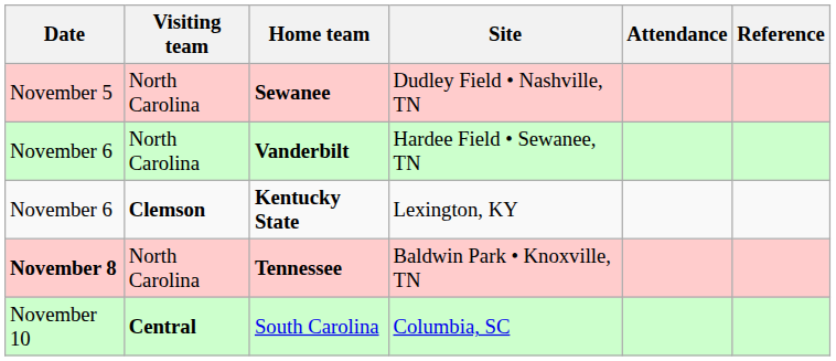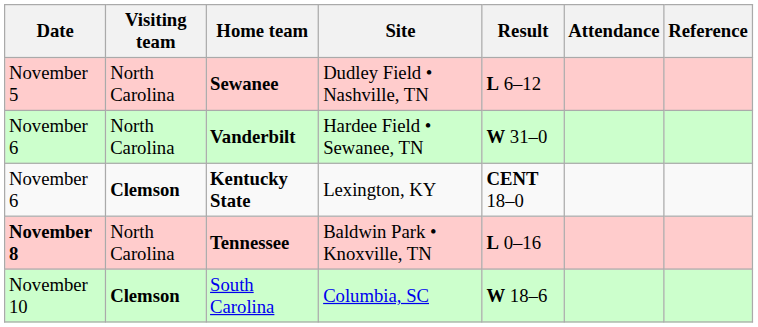 <table class="wikitable" style="font-size:95%;">
 <tr>
 <th>Date</th>
 <th>Visiting team</th>
 <th>Home team</th>
 <th>Site</th>
+<th>Result</th>
 <th>Attendance</th>
 <th class="unsortable">Reference</th>
 </tr>
 <tr bgcolor=ffcccc>
 <td>November 5</td>
 <td>North Carolina</td>
 <td><strong>Sewanee</strong></td>
 <td>Dudley Field • Nashville, TN</td>
+<td><strong>L</strong> 6–12</td>
 <td></td>
 <td></td>
 </tr>
 <tr bgcolor=ccffcc>
 <td>November 6</td>
 <td>North Carolina</td>
 <td><strong>Vanderbilt</strong></td>
 <td>Hardee Field • Sewanee, TN</td>
+<td><strong>W</strong> 31–0</td>
 <td></td>
 <td></td>
 </tr>
 <tr bgcolor=>
 <td>November 6</td>
 <td><strong>Clemson</strong></td>
 <td><strong>Kentucky State</strong></td>
 <td>Lexington, KY</td>
+<td><strong>CENT</strong> 18–0</td>
 <td></td>
 <td></td>
 </tr>
 <tr bgcolor=ffcccc>
 <td><strong>November 8</strong></td>
 <td>North Carolina</td>
 <td><strong>Tennessee</strong></td>
 <td>Baldwin Park • Knoxville, TN</td>
+<td><strong>L</strong> 0–16</td>
 <td></td>
 <td></td>
 </tr>
 <tr bgcolor=ccffcc>
 <td>November 10</td>
-<td><strong>Central</strong></td>
+<td><strong>Clemson</strong></td>
 <td><a href='#'>South Carolina</a></td>
 <td><a href='#'>Columbia, SC</a></td>
+<td><strong>W</strong> 18–6</td>
 <td></td>
 <td></td>
 </tr>
 </table>
